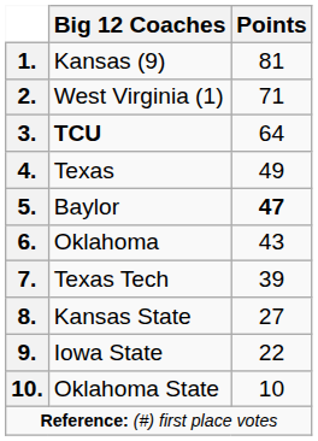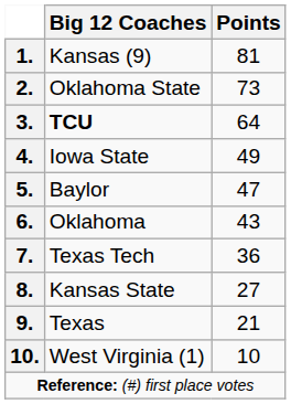 <table class="wikitable" style="white-space:nowrap; font-size:90%;">
 <tr>
 <td ! colspan=1 style="background:white; border-top-style:hidden; border-left-style:hidden;"></td>
 <th>Big 12 Coaches</th>
 <th>Points</th>
 </tr>
 <tr>
 <th>1.</th>
 <td>Kansas (9)</td>
 <td align="center">81</td>
 </tr>
 <tr>
 <th>2.</th>
-<td>West Virginia (1)</td>
-<td align="center">71</td>
+<td>Oklahoma State</td>
+<td align="center">73</td>
 </tr>
 <tr>
 <th>3.</th>
 <td><strong>TCU</strong></td>
 <td align="center">64</td>
 </tr>
 <tr>
 <th>4.</th>
-<td>Texas</td>
+<td>Iowa State</td>
 <td align="center">49</td>
 </tr>
 <tr>
 <th>5.</th>
 <td>Baylor</td>
-<td align="center"><strong>47</strong></td>
+<td align="center">47</td>
 </tr>
 <tr>
 <th>6.</th>
 <td>Oklahoma</td>
 <td align="center">43</td>
 </tr>
 <tr>
 <th>7.</th>
 <td>Texas Tech</td>
-<td align="center">39</td>
+<td align="center">36</td>
 </tr>
 <tr>
 <th>8.</th>
 <td>Kansas State</td>
 <td align="center">27</td>
 </tr>
 <tr>
 <th>9.</th>
-<td>Iowa State</td>
-<td align="center">22</td>
+<td>Texas</td>
+<td align="center">21</td>
 </tr>
 <tr>
 <th>10.</th>
-<td>Oklahoma State</td>
+<td>West Virginia (1)</td>
 <td align="center">10</td>
 </tr>
 <tr>
 <td colspan="4"  style="font-size:8pt; text-align:center;"><strong>Reference: </strong> <em>(#) first place votes</em></td>
 </tr>
 </table>
